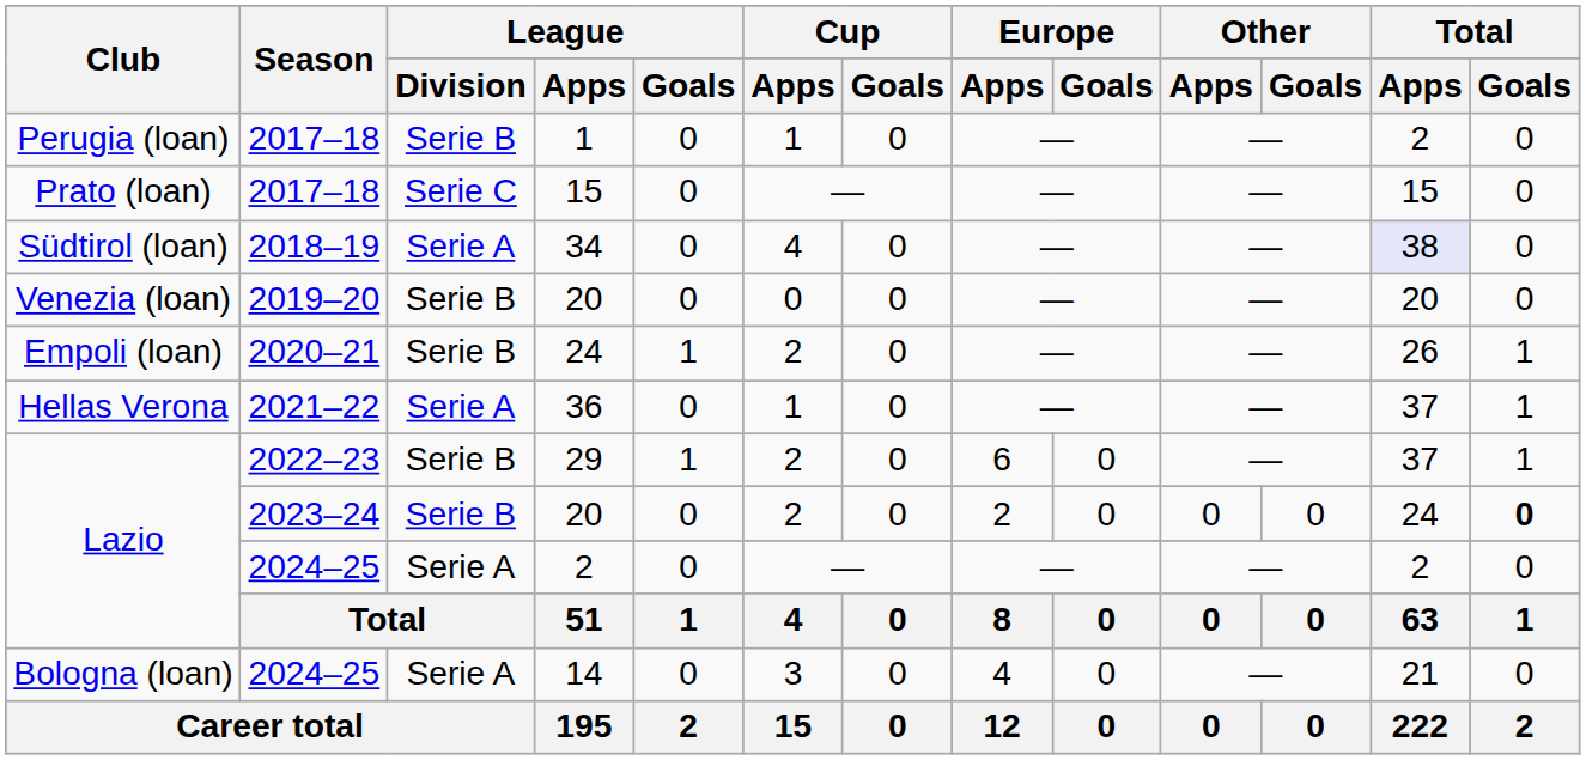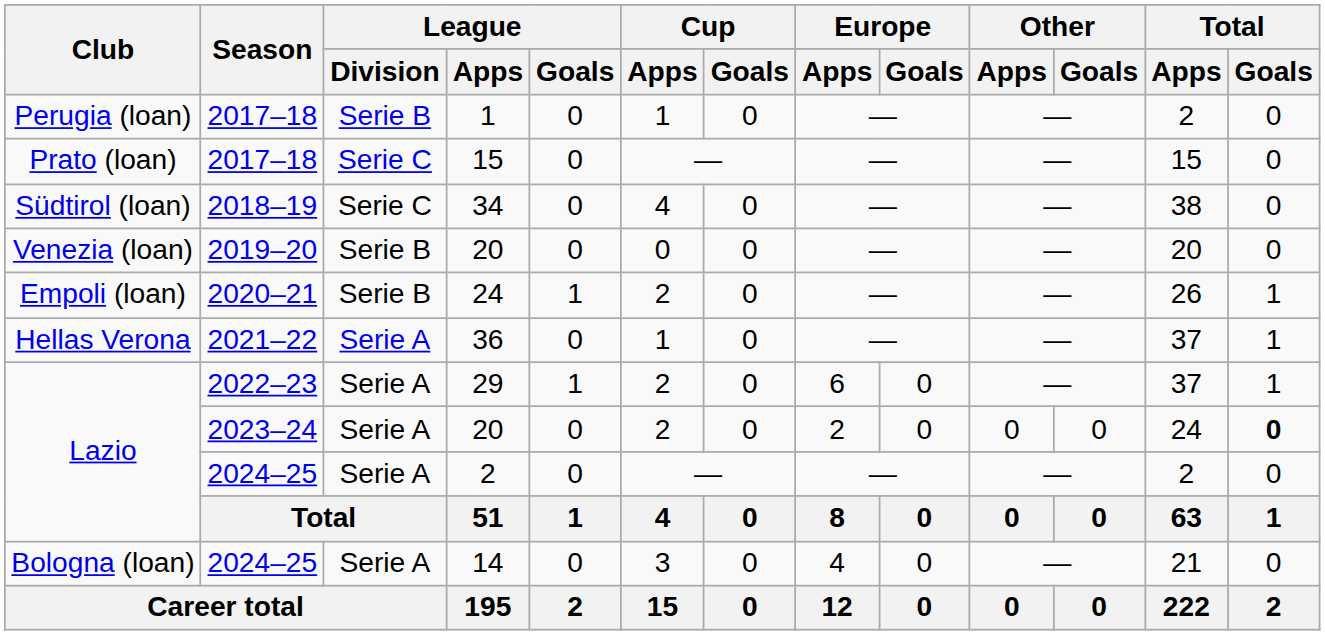 <table class="wikitable" style="text-align: center;">
 <tr>
 <th rowspan="2">Club</th>
 <th rowspan="2">Season</th>
 <th colspan="3">League</th>
 <th colspan="2">Cup</th>
 <th colspan="2">Europe</th>
 <th colspan="2">Other</th>
 <th colspan="2">Total</th>
 </tr>
 <tr>
 <th>Division</th>
 <th>Apps</th>
 <th>Goals</th>
 <th>Apps</th>
 <th>Goals</th>
 <th>Apps</th>
 <th>Goals</th>
 <th>Apps</th>
 <th>Goals</th>
 <th>Apps</th>
 <th>Goals</th>
 </tr>
 <tr>
 <td><a href='#'>Perugia</a> (loan)</td>
 <td><a href='#'>2017–18</a></td>
 <td><a href='#'>Serie B</a></td>
 <td>1</td>
 <td>0</td>
 <td>1</td>
 <td>0</td>
 <td colspan="2">—</td>
 <td colspan="2">—</td>
 <td>2</td>
 <td>0</td>
 </tr>
 <tr>
 <td><a href='#'>Prato</a> (loan)</td>
 <td><a href='#'>2017–18</a></td>
 <td><a href='#'>Serie C</a></td>
 <td>15</td>
 <td>0</td>
 <td colspan="2">—</td>
 <td colspan="2">—</td>
 <td colspan="2">—</td>
 <td>15</td>
 <td>0</td>
 </tr>
 <tr>
 <td><a href='#'>Südtirol</a> (loan)</td>
 <td><a href='#'>2018–19</a></td>
-<td><a href='#'>Serie A</a></td>
+<td>Serie C</td>
 <td>34</td>
 <td>0</td>
 <td>4</td>
 <td>0</td>
 <td colspan="2">—</td>
 <td colspan="2">—</td>
-<td style="background: lavender;">38</td>
+<td>38</td>
 <td>0</td>
 </tr>
 <tr>
 <td><a href='#'>Venezia</a> (loan)</td>
 <td><a href='#'>2019–20</a></td>
 <td>Serie B</td>
 <td>20</td>
 <td>0</td>
 <td>0</td>
 <td>0</td>
 <td colspan="2">—</td>
 <td colspan="2">—</td>
 <td>20</td>
 <td>0</td>
 </tr>
 <tr>
 <td><a href='#'>Empoli</a> (loan)</td>
 <td><a href='#'>2020–21</a></td>
 <td>Serie B</td>
 <td>24</td>
 <td>1</td>
 <td>2</td>
 <td>0</td>
 <td colspan="2">—</td>
 <td colspan="2">—</td>
 <td>26</td>
 <td>1</td>
 </tr>
 <tr>
 <td><a href='#'>Hellas Verona</a></td>
 <td><a href='#'>2021–22</a></td>
 <td><a href='#'>Serie A</a></td>
 <td>36</td>
 <td>0</td>
 <td>1</td>
 <td>0</td>
 <td colspan="2">—</td>
 <td colspan="2">—</td>
 <td>37</td>
 <td>1</td>
 </tr>
 <tr>
 <td rowspan="4"><a href='#'>Lazio</a></td>
 <td><a href='#'>2022–23</a></td>
-<td>Serie B</td>
+<td>Serie A</td>
 <td>29</td>
 <td>1</td>
 <td>2</td>
 <td>0</td>
 <td>6</td>
 <td>0</td>
 <td colspan="2">—</td>
 <td>37</td>
 <td>1</td>
 </tr>
 <tr>
 <td><a href='#'>2023–24</a></td>
-<td><a href='#'>Serie B</a></td>
+<td>Serie A</td>
 <td>20</td>
 <td>0</td>
 <td>2</td>
 <td>0</td>
 <td>2</td>
 <td>0</td>
 <td>0</td>
 <td>0</td>
 <td>24</td>
 <td><strong>0</strong></td>
 </tr>
 <tr>
 <td><a href='#'>2024–25</a></td>
 <td>Serie A</td>
 <td>2</td>
 <td>0</td>
 <td colspan="2">—</td>
 <td colspan="2">—</td>
 <td colspan="2">—</td>
 <td>2</td>
 <td>0</td>
 </tr>
 <tr>
 <th colspan="2">Total</th>
 <th>51</th>
 <th>1</th>
 <th>4</th>
 <th>0</th>
 <th>8</th>
 <th>0</th>
 <th>0</th>
 <th>0</th>
 <th>63</th>
 <th>1</th>
 </tr>
 <tr>
 <td><a href='#'>Bologna</a> (loan)</td>
 <td><a href='#'>2024–25</a></td>
 <td>Serie A</td>
 <td>14</td>
 <td>0</td>
 <td>3</td>
 <td>0</td>
 <td>4</td>
 <td>0</td>
 <td colspan="2">—</td>
 <td>21</td>
 <td>0</td>
 </tr>
 <tr>
 <th colspan="3">Career total</th>
 <th>195</th>
 <th>2</th>
 <th>15</th>
 <th>0</th>
 <th>12</th>
 <th>0</th>
 <th>0</th>
 <th>0</th>
 <th>222</th>
 <th>2</th>
 </tr>
 </table>
